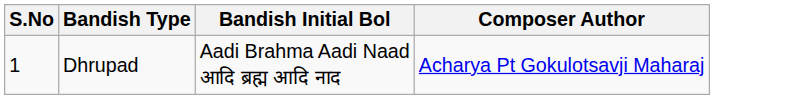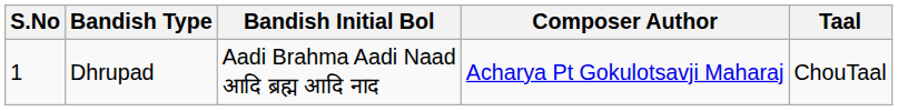 <table class="wikitable">
 <tr>
 <th>S.No</th>
 <th>Bandish Type</th>
 <th>Bandish Initial Bol</th>
 <th>Composer Author</th>
+<th>Taal</th>
 </tr>
 <tr>
 <td>1</td>
 <td>Dhrupad</td>
 <td>Aadi Brahma Aadi Naad<br>आदि ब्रह्म आदि नाद</td>
 <td><a href='#'>Acharya Pt Gokulotsavji Maharaj</a></td>
+<td>ChouTaal</td>
 </tr>
 </table>
